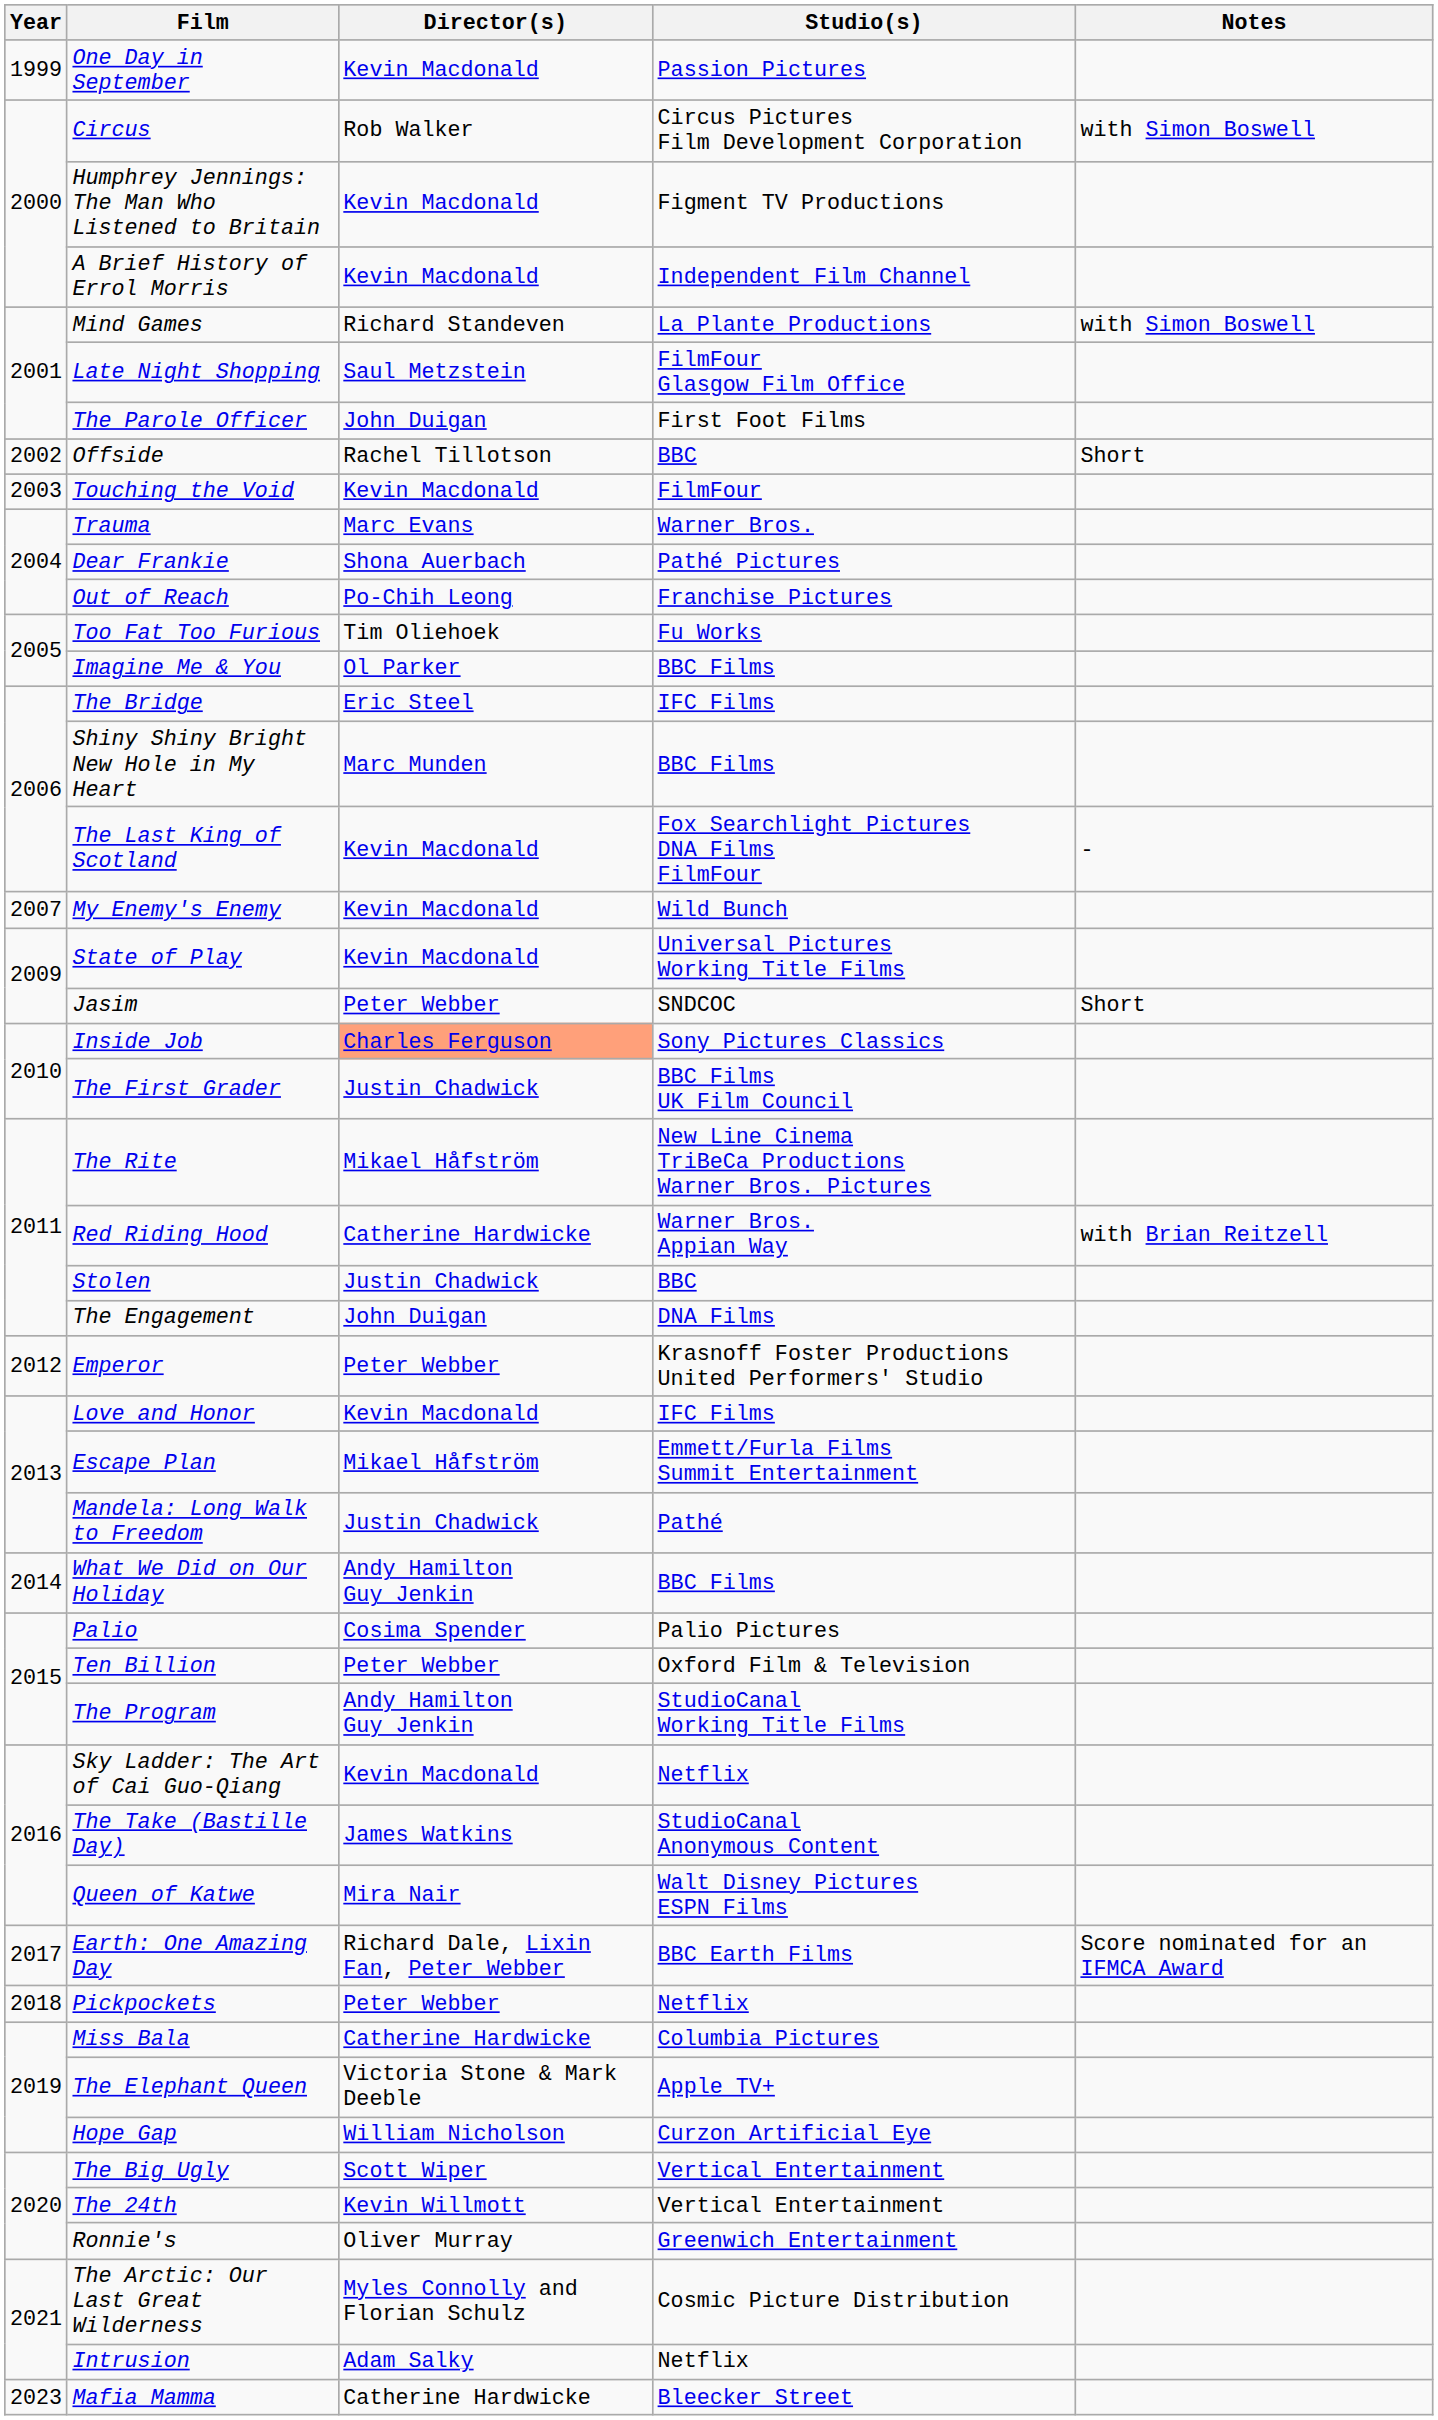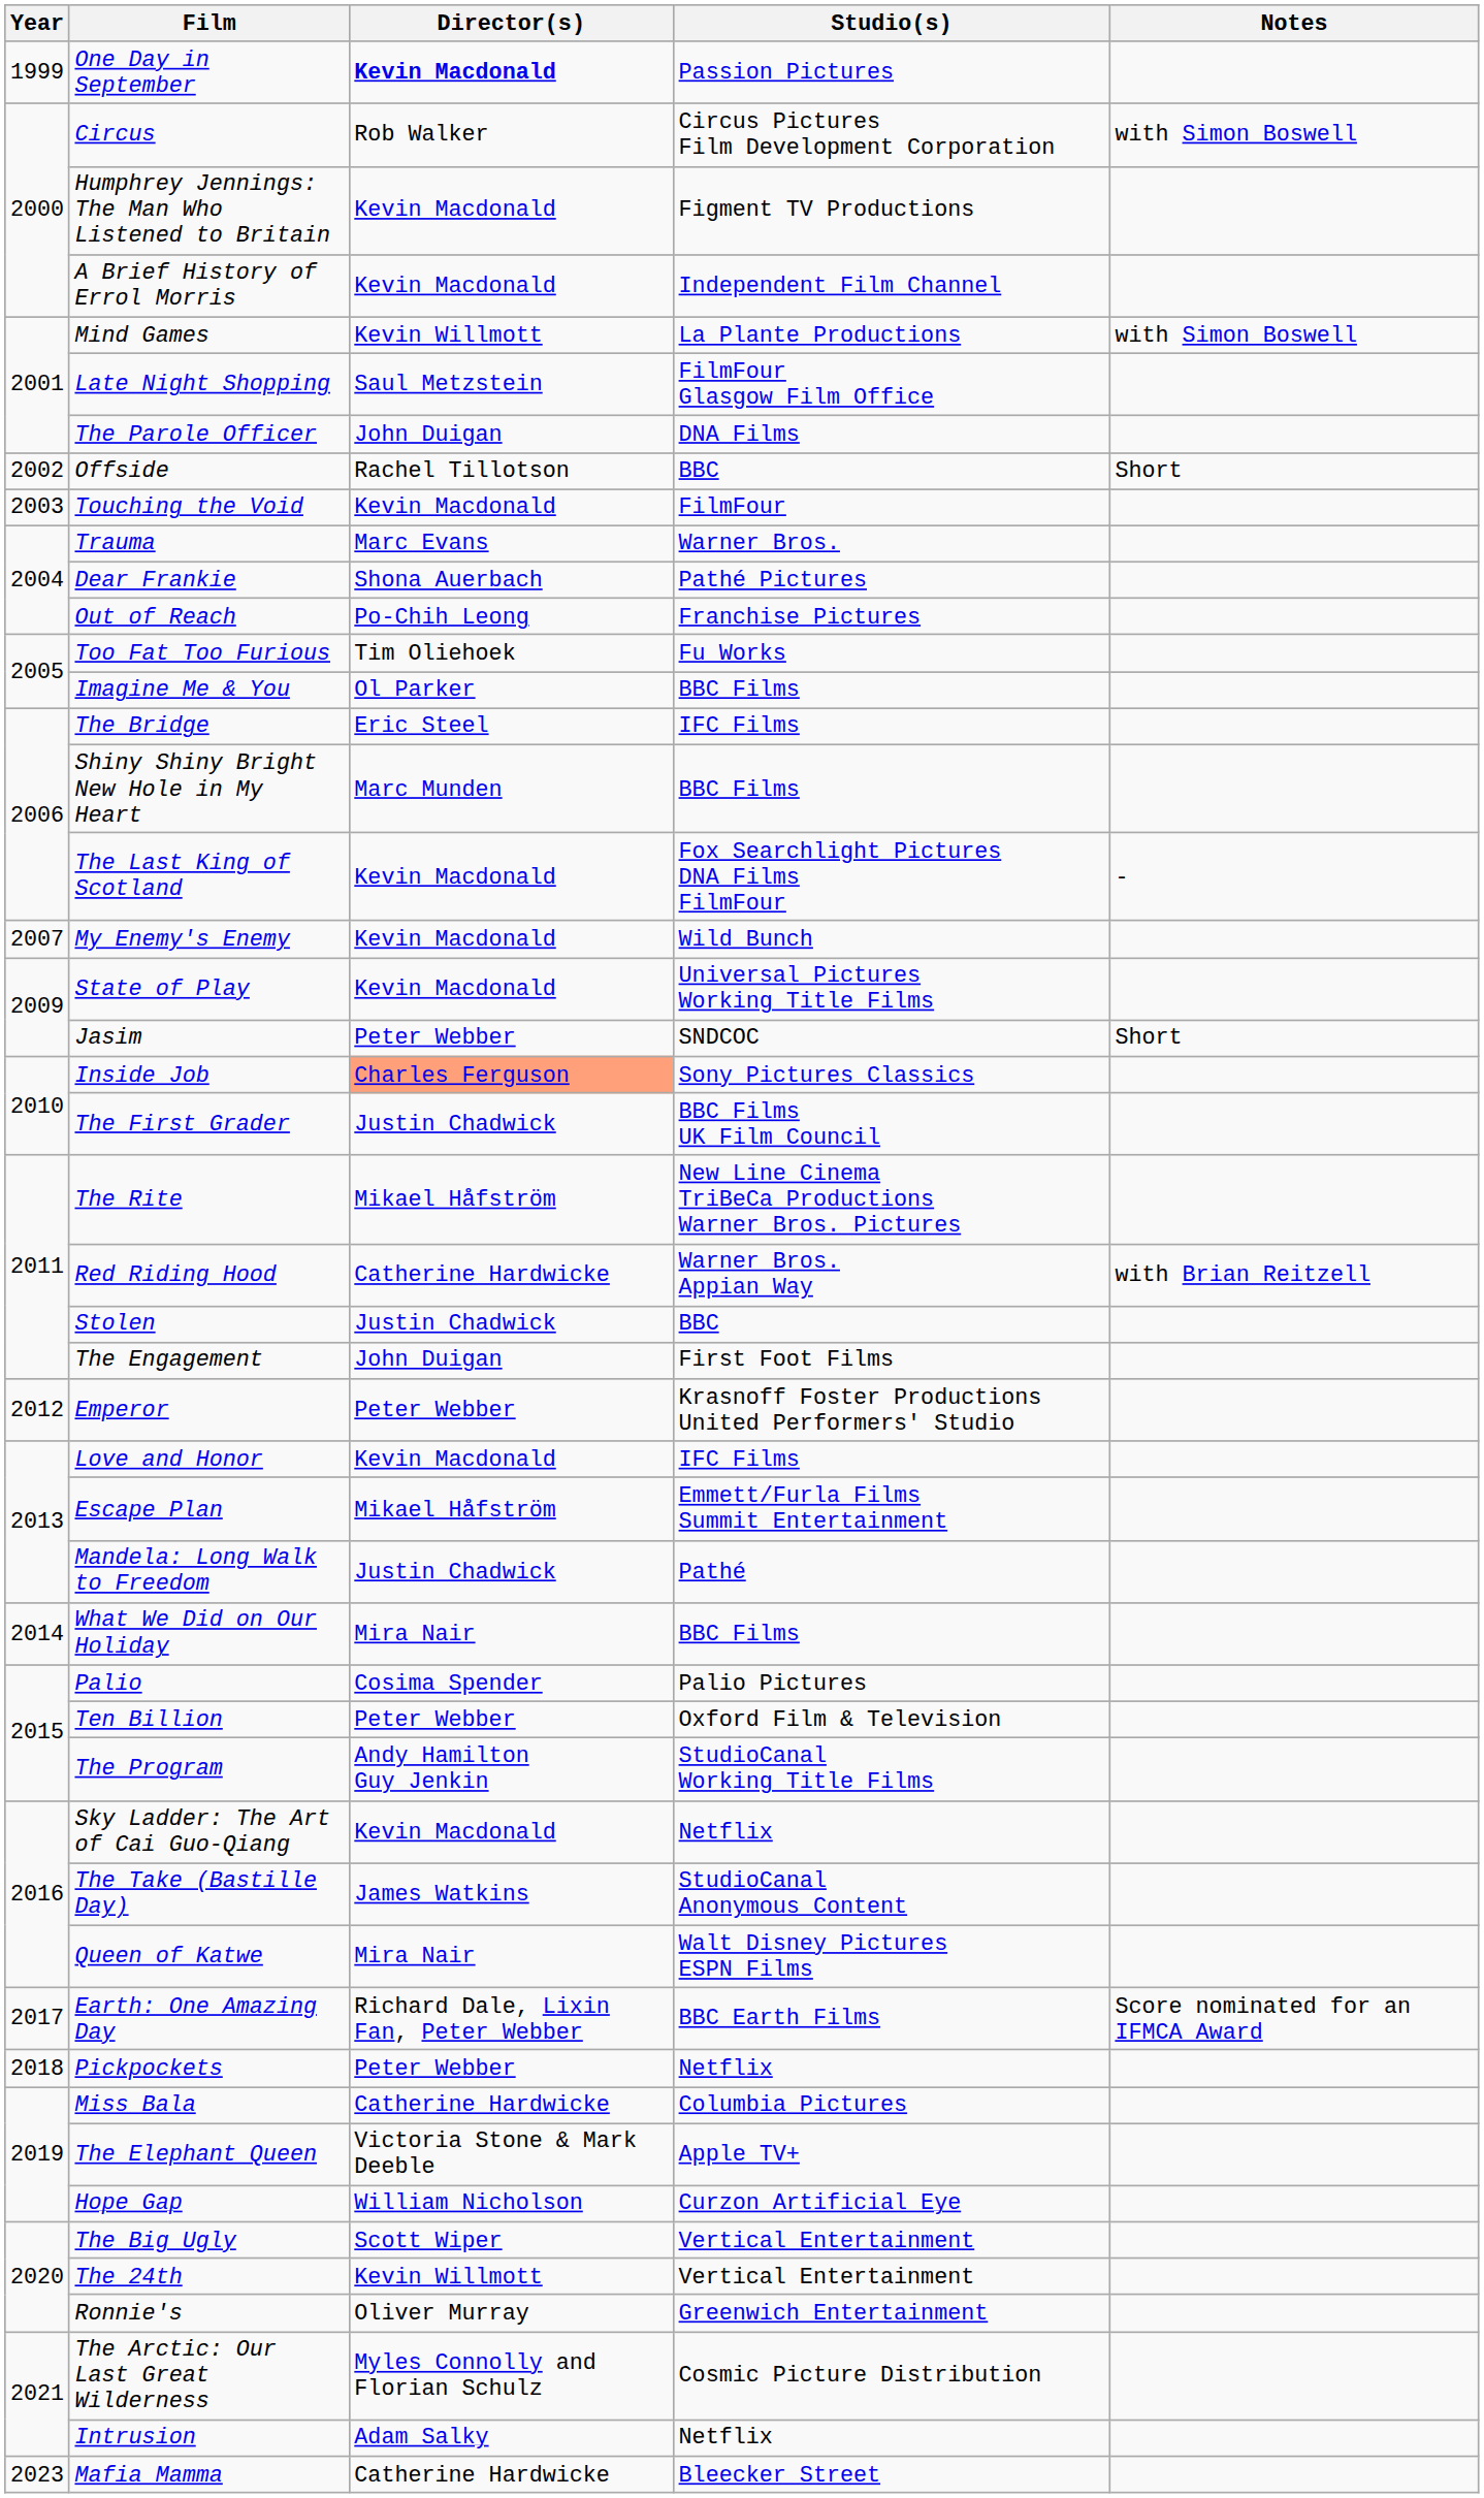 <table class="wikitable sortable plainrowheaders">
 <tr>
 <th scope="col" style="width: 1em;">Year</th>
 <th scope="col" style="width: 12em;">Film</th>
 <th scope="col" style="width: 14em;">Director(s)</th>
 <th scope="col" style="width: 19em;">Studio(s)</th>
 <th scope="col" style="width: 16em;">Notes</th>
 </tr>
 <tr>
 <td rowspan="1">1999</td>
 <td><em><a href='#'>One Day in September</a></em></td>
-<td><a href='#'>Kevin Macdonald</a></td>
+<td><strong><a href='#'>Kevin Macdonald</a></strong></td>
 <td><a href='#'>Passion Pictures</a></td>
 <td></td>
 </tr>
 <tr>
 <td rowspan="3">2000</td>
 <td><a href='#'><em>Circus</em></a></td>
 <td>Rob Walker</td>
 <td>Circus Pictures<br>Film Development Corporation</td>
 <td>with <a href='#'>Simon Boswell</a></td>
 </tr>
 <tr>
 <td><em>Humphrey Jennings: The Man Who Listened to Britain</em></td>
 <td><a href='#'>Kevin Macdonald</a></td>
 <td>Figment TV Productions</td>
 <td></td>
 </tr>
 <tr>
 <td><em>A Brief History of Errol Morris</em></td>
 <td><a href='#'>Kevin Macdonald</a></td>
 <td><a href='#'>Independent Film Channel</a></td>
 <td></td>
 </tr>
 <tr>
 <td rowspan="3">2001</td>
 <td><em>Mind Games</em></td>
-<td>Richard Standeven</td>
+<td><a href='#'>Kevin Willmott</a></td>
 <td><a href='#'>La Plante Productions</a></td>
 <td>with <a href='#'>Simon Boswell</a></td>
 </tr>
 <tr>
 <td><em><a href='#'>Late Night Shopping</a></em></td>
 <td><a href='#'>Saul Metzstein</a></td>
 <td><a href='#'>FilmFour</a><br><a href='#'>Glasgow Film Office</a></td>
 <td></td>
 </tr>
 <tr>
 <td><em><a href='#'>The Parole Officer</a></em></td>
 <td><a href='#'>John Duigan</a></td>
-<td>First Foot Films</td>
+<td><a href='#'>DNA Films</a></td>
 <td></td>
 </tr>
 <tr>
 <td rowspan="1">2002</td>
 <td><em>Offside</em></td>
 <td>Rachel Tillotson</td>
 <td><a href='#'>BBC</a></td>
 <td>Short</td>
 </tr>
 <tr>
 <td rowspan="1">2003</td>
 <td><a href='#'><em>Touching the Void</em></a></td>
 <td><a href='#'>Kevin Macdonald</a></td>
 <td><a href='#'>FilmFour</a></td>
 <td></td>
 </tr>
 <tr>
 <td rowspan="3">2004</td>
 <td><a href='#'><em>Trauma</em></a></td>
 <td><a href='#'>Marc Evans</a></td>
 <td><a href='#'>Warner Bros.</a></td>
 <td></td>
 </tr>
 <tr>
 <td><em><a href='#'>Dear Frankie</a></em></td>
 <td><a href='#'>Shona Auerbach</a></td>
 <td><a href='#'>Pathé Pictures</a></td>
 <td></td>
 </tr>
 <tr>
 <td><a href='#'><em>Out of Reach</em></a></td>
 <td><a href='#'>Po-Chih Leong</a></td>
 <td><a href='#'>Franchise Pictures</a></td>
 <td></td>
 </tr>
 <tr>
 <td rowspan="2">2005</td>
 <td><em><a href='#'>Too Fat Too Furious</a></em></td>
 <td>Tim Oliehoek</td>
 <td><a href='#'>Fu Works</a></td>
 <td></td>
 </tr>
 <tr>
 <td><em><a href='#'>Imagine Me & You</a></em></td>
 <td><a href='#'>Ol Parker</a></td>
 <td><a href='#'>BBC Films</a></td>
 <td></td>
 </tr>
 <tr>
 <td rowspan="3">2006</td>
 <td><a href='#'><em>The Bridge</em></a></td>
 <td><a href='#'>Eric Steel</a></td>
 <td><a href='#'>IFC Films</a></td>
 <td></td>
 </tr>
 <tr>
 <td><em>Shiny Shiny Bright New Hole in My Heart</em></td>
 <td><a href='#'>Marc Munden</a></td>
 <td><a href='#'>BBC Films</a></td>
 <td></td>
 </tr>
 <tr>
 <td><em><a href='#'>The Last King of Scotland</a></em></td>
 <td><a href='#'>Kevin Macdonald</a></td>
 <td><a href='#'>Fox Searchlight Pictures</a><br><a href='#'>DNA Films</a><br><a href='#'>FilmFour</a></td>
 <td>-</td>
 </tr>
 <tr>
 <td rowspan="1">2007</td>
 <td><em><a href='#'>My Enemy's Enemy</a></em></td>
 <td><a href='#'>Kevin Macdonald</a></td>
 <td><a href='#'>Wild Bunch</a></td>
 <td></td>
 </tr>
 <tr>
 <td rowspan="2">2009</td>
 <td><a href='#'><em>State of Play</em></a></td>
 <td><a href='#'>Kevin Macdonald</a></td>
 <td><a href='#'>Universal Pictures</a><br><a href='#'>Working Title Films</a></td>
 <td></td>
 </tr>
 <tr>
 <td><em>Jasim</em></td>
 <td><a href='#'>Peter Webber</a></td>
 <td>SNDCOC</td>
 <td>Short</td>
 </tr>
 <tr>
 <td rowspan="2">2010</td>
 <td><a href='#'><em>Inside Job</em></a></td>
 <td style="background: lightsalmon;"><a href='#'>Charles Ferguson</a></td>
 <td><a href='#'>Sony Pictures Classics</a></td>
 <td></td>
 </tr>
 <tr>
 <td><em><a href='#'>The First Grader</a></em></td>
 <td><a href='#'>Justin Chadwick</a></td>
 <td><a href='#'>BBC Films</a><br><a href='#'>UK Film Council</a></td>
 <td></td>
 </tr>
 <tr>
 <td rowspan="4">2011</td>
 <td><a href='#'><em>The Rite</em></a></td>
 <td><a href='#'>Mikael Håfström</a></td>
 <td><a href='#'>New Line Cinema</a><br><a href='#'>TriBeCa Productions</a><br><a href='#'>Warner Bros. Pictures</a></td>
 <td></td>
 </tr>
 <tr>
 <td><a href='#'><em>Red Riding Hood</em></a></td>
 <td><a href='#'>Catherine Hardwicke</a></td>
 <td><a href='#'>Warner Bros.</a><br><a href='#'>Appian Way</a></td>
 <td>with <a href='#'>Brian Reitzell</a></td>
 </tr>
 <tr>
 <td><a href='#'><em>Stolen</em></a></td>
 <td><a href='#'>Justin Chadwick</a></td>
 <td><a href='#'>BBC</a></td>
 <td></td>
 </tr>
 <tr>
 <td><em>The Engagement</em></td>
 <td><a href='#'>John Duigan</a></td>
-<td><a href='#'>DNA Films</a></td>
+<td>First Foot Films</td>
 <td></td>
 </tr>
 <tr>
 <td rowspan="1">2012</td>
 <td><a href='#'><em>Emperor</em></a></td>
 <td><a href='#'>Peter Webber</a></td>
 <td>Krasnoff Foster Productions<br>United Performers' Studio</td>
 <td></td>
 </tr>
 <tr>
 <td rowspan="3">2013</td>
 <td><a href='#'><em>Love and Honor</em></a></td>
 <td><a href='#'>Kevin Macdonald</a></td>
 <td><a href='#'>IFC Films</a></td>
 <td></td>
 </tr>
 <tr>
 <td><a href='#'><em>Escape Plan</em></a></td>
 <td><a href='#'>Mikael Håfström</a></td>
 <td><a href='#'>Emmett/Furla Films</a><br><a href='#'>Summit Entertainment</a></td>
 <td></td>
 </tr>
 <tr>
 <td><em><a href='#'>Mandela: Long Walk to Freedom</a></em></td>
 <td><a href='#'>Justin Chadwick</a></td>
 <td><a href='#'>Pathé</a></td>
 <td></td>
 </tr>
 <tr>
 <td rowspan="1">2014</td>
 <td><em><a href='#'>What We Did on Our Holiday</a></em></td>
-<td><a href='#'>Andy Hamilton</a><br><a href='#'>Guy Jenkin</a></td>
+<td><a href='#'>Mira Nair</a></td>
 <td><a href='#'>BBC Films</a></td>
 <td></td>
 </tr>
 <tr>
 <td rowspan="3">2015</td>
 <td><a href='#'><em>Palio</em></a></td>
 <td><a href='#'>Cosima Spender</a></td>
 <td>Palio Pictures</td>
 <td></td>
 </tr>
 <tr>
 <td><em><a href='#'>Ten Billion</a></em></td>
 <td><a href='#'>Peter Webber</a></td>
 <td>Oxford Film & Television</td>
 <td></td>
 </tr>
 <tr>
 <td><a href='#'><em>The Program</em></a></td>
 <td><a href='#'>Andy Hamilton</a><br><a href='#'>Guy Jenkin</a></td>
 <td><a href='#'>StudioCanal</a><br><a href='#'>Working Title Films</a></td>
 <td></td>
 </tr>
 <tr>
 <td rowspan="3">2016</td>
 <td><em>Sky Ladder: The Art of Cai Guo-Qiang</em></td>
 <td><a href='#'>Kevin Macdonald</a></td>
 <td><a href='#'>Netflix</a></td>
 <td></td>
 </tr>
 <tr>
 <td><a href='#'><em>The Take (Bastille Day)</em></a></td>
 <td><a href='#'>James Watkins</a></td>
 <td><a href='#'>StudioCanal</a><br><a href='#'>Anonymous Content</a></td>
 <td></td>
 </tr>
 <tr>
 <td><em><a href='#'>Queen of Katwe</a></em></td>
 <td><a href='#'>Mira Nair</a></td>
 <td><a href='#'>Walt Disney Pictures</a><br><a href='#'>ESPN Films</a></td>
 <td></td>
 </tr>
 <tr>
 <td rowspan="1">2017</td>
 <td><em><a href='#'>Earth: One Amazing Day</a></em></td>
 <td>Richard Dale, <a href='#'>Lixin Fan</a>, <a href='#'>Peter Webber</a></td>
 <td><a href='#'>BBC Earth Films</a></td>
 <td>Score nominated for an <a href='#'>IFMCA Award</a></td>
 </tr>
 <tr>
 <td rowspan="1">2018</td>
 <td><em><a href='#'>Pickpockets</a></em></td>
 <td><a href='#'>Peter Webber</a></td>
 <td><a href='#'>Netflix</a></td>
 <td></td>
 </tr>
 <tr>
 <td rowspan="3">2019</td>
 <td><em><a href='#'>Miss Bala</a></em></td>
 <td><a href='#'>Catherine Hardwicke</a></td>
 <td><a href='#'>Columbia Pictures</a></td>
 <td></td>
 </tr>
 <tr>
 <td><em><a href='#'>The Elephant Queen</a></em></td>
 <td>Victoria Stone & Mark Deeble</td>
 <td><a href='#'>Apple TV+</a></td>
 <td></td>
 </tr>
 <tr>
 <td><em><a href='#'>Hope Gap</a></em></td>
 <td><a href='#'>William Nicholson</a></td>
 <td><a href='#'>Curzon Artificial Eye</a></td>
 <td></td>
 </tr>
 <tr>
 <td rowspan="3">2020</td>
 <td><em><a href='#'>The Big Ugly</a></em></td>
 <td><a href='#'>Scott Wiper</a></td>
 <td><a href='#'>Vertical Entertainment</a></td>
 <td></td>
 </tr>
 <tr>
 <td><em><a href='#'>The 24th</a></em></td>
 <td><a href='#'>Kevin Willmott</a></td>
 <td>Vertical Entertainment</td>
 <td></td>
 </tr>
 <tr>
 <td><em>Ronnie's</em></td>
 <td>Oliver Murray</td>
 <td><a href='#'>Greenwich Entertainment</a></td>
 <td></td>
 </tr>
 <tr>
 <td rowspan="2">2021</td>
 <td><em>The Arctic: Our Last Great Wilderness</em></td>
 <td><a href='#'>Myles Connolly</a> and Florian Schulz</td>
 <td>Cosmic Picture Distribution</td>
 <td></td>
 </tr>
 <tr>
 <td><em><a href='#'>Intrusion</a></em></td>
 <td><a href='#'>Adam Salky</a></td>
 <td>Netflix</td>
 <td></td>
 </tr>
 <tr>
 <td>2023</td>
 <td><em><a href='#'>Mafia Mamma</a></em></td>
 <td>Catherine Hardwicke</td>
 <td><a href='#'>Bleecker Street</a></td>
 <td></td>
 </tr>
 </table>
